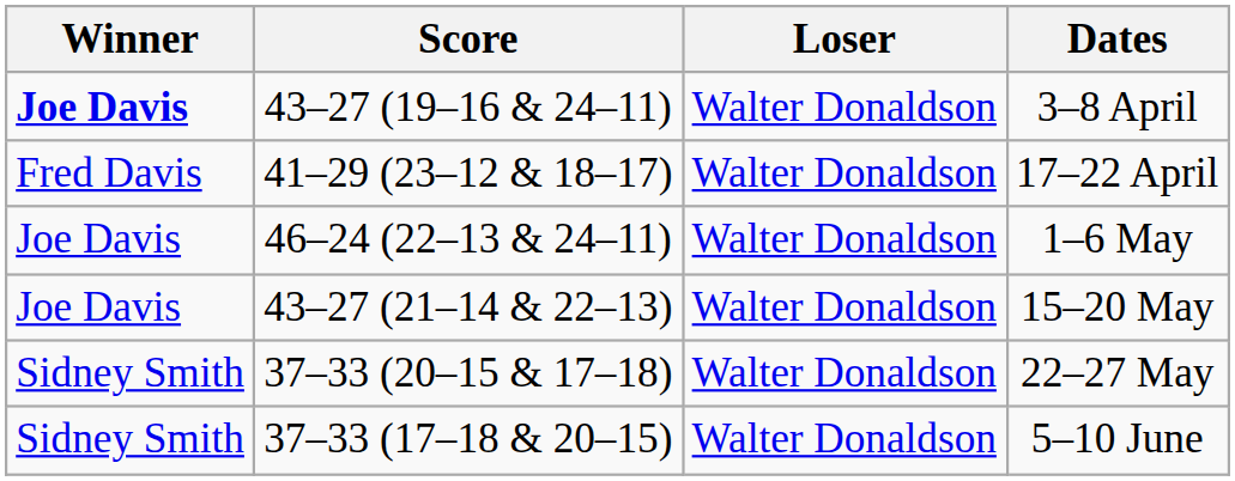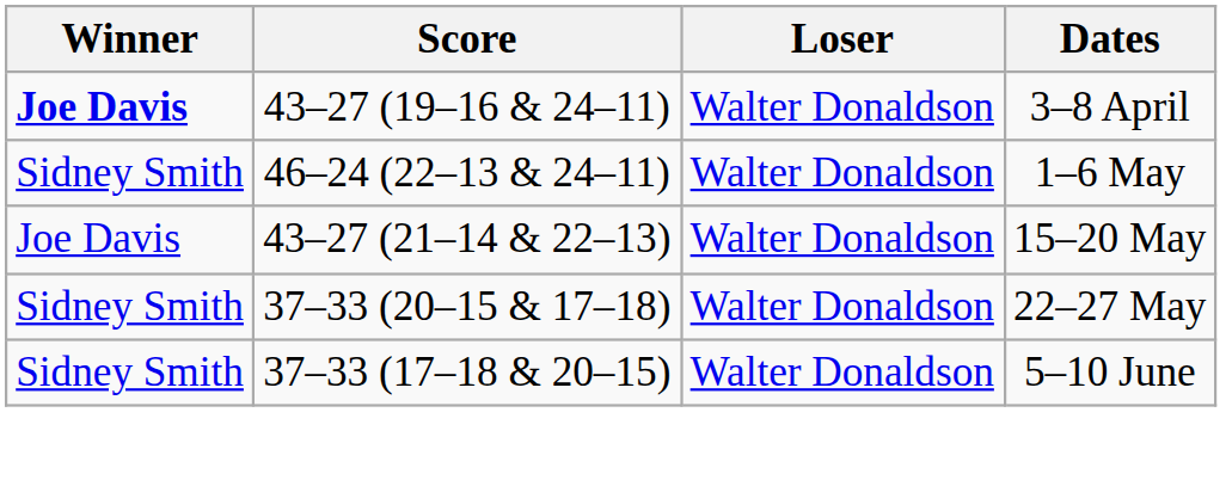 <table class="wikitable" style="text-align:center">
 <tr>
 <th>Winner</th>
 <th>Score</th>
 <th>Loser</th>
 <th>Dates</th>
 </tr>
 <tr>
 <td align=left><strong><a href='#'>Joe Davis</a></strong></td>
 <td>43–27  (19–16 & 24–11)</td>
 <td align=left><a href='#'>Walter Donaldson</a></td>
 <td>3–8 April</td>
 </tr>
 <tr>
-<td align=left><a href='#'>Fred Davis</a></td>
-<td>41–29  (23–12 & 18–17)</td>
-<td align=left><a href='#'>Walter Donaldson</a></td>
-<td>17–22 April</td>
-</tr>
-<tr>
-<td align=left><a href='#'>Joe Davis</a></td>
+<td align=left><a href='#'>Sidney Smith</a></td>
 <td>46–24  (22–13 & 24–11)</td>
 <td align=left><a href='#'>Walter Donaldson</a></td>
 <td>1–6 May</td>
 </tr>
 <tr>
 <td align=left><a href='#'>Joe Davis</a></td>
 <td>43–27  (21–14 & 22–13)</td>
 <td align=left><a href='#'>Walter Donaldson</a></td>
 <td>15–20 May</td>
 </tr>
 <tr>
 <td align=left><a href='#'>Sidney Smith</a></td>
 <td>37–33  (20–15 & 17–18)</td>
 <td align=left><a href='#'>Walter Donaldson</a></td>
 <td>22–27 May</td>
 </tr>
 <tr>
 <td align=left><a href='#'>Sidney Smith</a></td>
 <td>37–33  (17–18 & 20–15)</td>
 <td align=left><a href='#'>Walter Donaldson</a></td>
 <td>5–10 June</td>
 </tr>
 </table>
